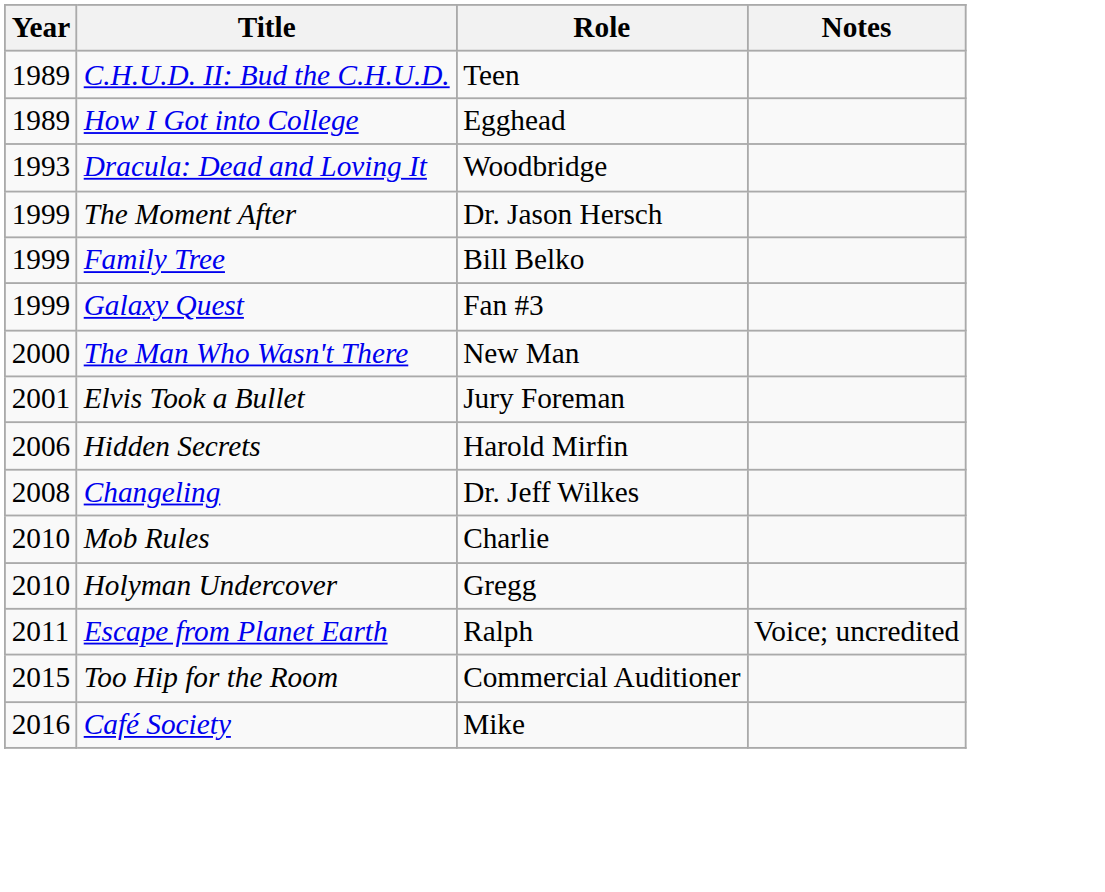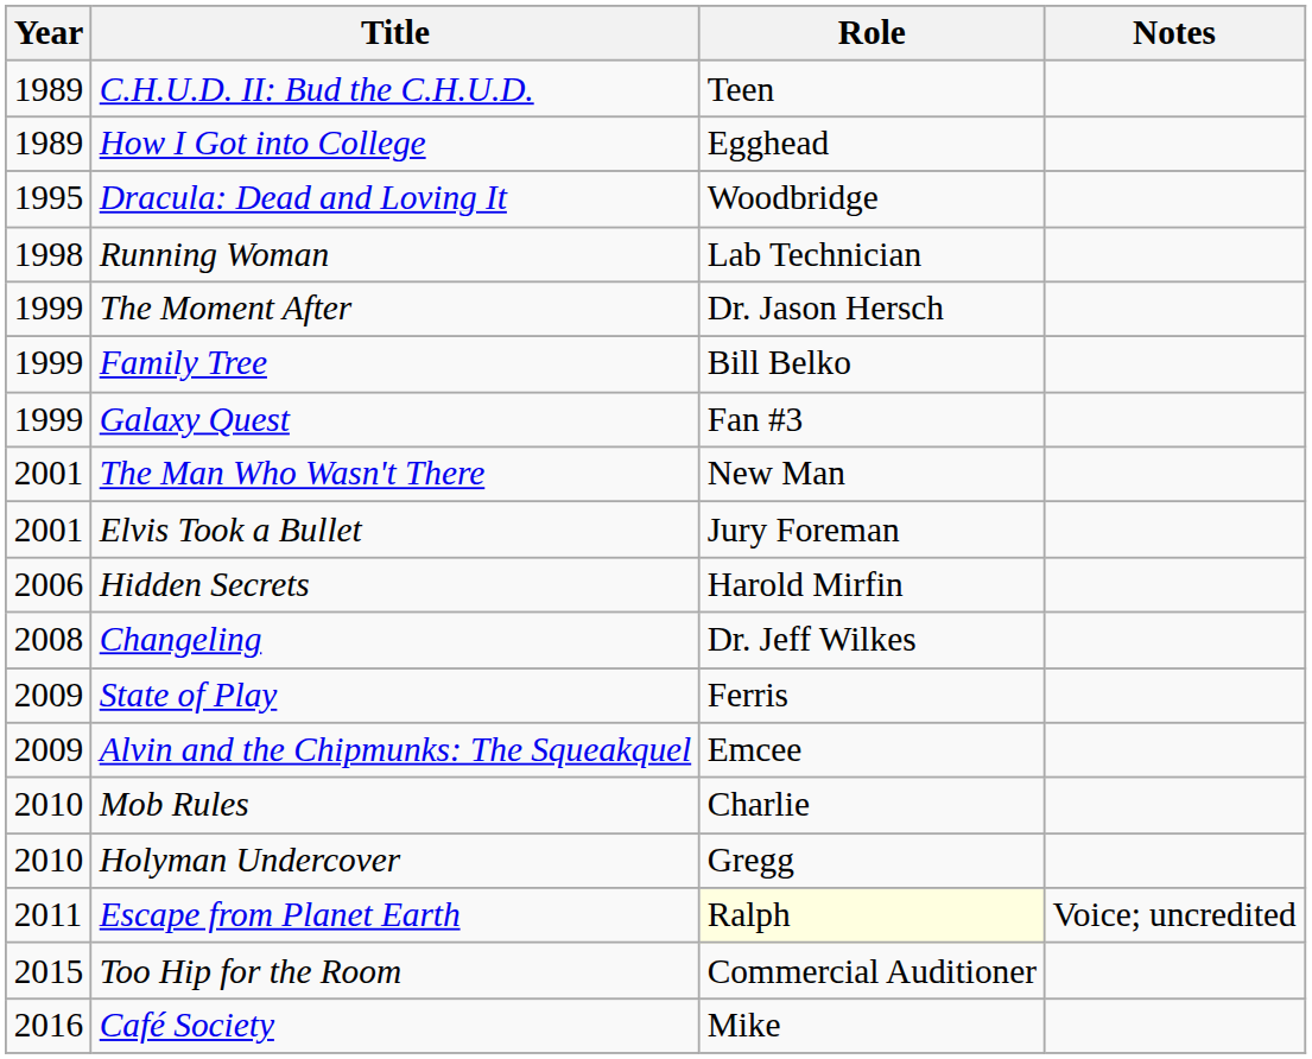 <table class="wikitable sortable">
 <tr>
 <th>Year</th>
 <th>Title</th>
 <th>Role</th>
 <th>Notes</th>
 </tr>
 <tr>
 <td>1989</td>
 <td><em><a href='#'>C.H.U.D. II: Bud the C.H.U.D.</a></em></td>
 <td>Teen</td>
 <td></td>
 </tr>
 <tr>
 <td>1989</td>
 <td><em><a href='#'>How I Got into College</a></em></td>
 <td>Egghead</td>
 <td></td>
 </tr>
 <tr>
-<td>1993</td>
+<td>1995</td>
 <td><em><a href='#'>Dracula: Dead and Loving It</a></em></td>
 <td>Woodbridge</td>
+<td></td>
+</tr>
+<tr>
+<td>1998</td>
+<td><em>Running Woman</em></td>
+<td>Lab Technician</td>
 <td></td>
 </tr>
 <tr>
 <td>1999</td>
 <td><em>The Moment After</em></td>
 <td>Dr. Jason Hersch</td>
 <td></td>
 </tr>
 <tr>
 <td>1999</td>
 <td><a href='#'><em>Family Tree</em></a></td>
 <td>Bill Belko</td>
 <td></td>
 </tr>
 <tr>
 <td>1999</td>
 <td><em><a href='#'>Galaxy Quest</a></em></td>
 <td>Fan #3</td>
 <td></td>
 </tr>
 <tr>
-<td>2000</td>
+<td>2001</td>
 <td><a href='#'><em>The Man Who Wasn't There</em></a></td>
 <td>New Man</td>
 <td></td>
 </tr>
 <tr>
 <td>2001</td>
 <td><em>Elvis Took a Bullet</em></td>
 <td>Jury Foreman</td>
 <td></td>
 </tr>
 <tr>
 <td>2006</td>
 <td><em>Hidden Secrets</em></td>
 <td>Harold Mirfin</td>
 <td></td>
 </tr>
 <tr>
 <td>2008</td>
 <td><a href='#'><em>Changeling</em></a></td>
 <td>Dr. Jeff Wilkes</td>
 <td></td>
 </tr>
 <tr>
+<td>2009</td>
+<td><a href='#'><em>State of Play</em></a></td>
+<td>Ferris</td>
+<td></td>
+</tr>
+<tr>
+<td>2009</td>
+<td><em><a href='#'>Alvin and the Chipmunks: The Squeakquel</a></em></td>
+<td>Emcee</td>
+<td></td>
+</tr>
+<tr>
 <td>2010</td>
 <td><em>Mob Rules</em></td>
 <td>Charlie</td>
 <td></td>
 </tr>
 <tr>
 <td>2010</td>
 <td><em>Holyman Undercover</em></td>
 <td>Gregg</td>
 <td></td>
 </tr>
 <tr>
 <td>2011</td>
 <td><em><a href='#'>Escape from Planet Earth</a></em></td>
-<td>Ralph</td>
+<td style="background: lightyellow;">Ralph</td>
 <td>Voice; uncredited</td>
 </tr>
 <tr>
 <td>2015</td>
 <td><em>Too Hip for the Room</em></td>
 <td>Commercial Auditioner</td>
 <td></td>
 </tr>
 <tr>
 <td>2016</td>
 <td><a href='#'><em>Café Society</em></a></td>
 <td>Mike</td>
 <td></td>
 </tr>
 </table>
